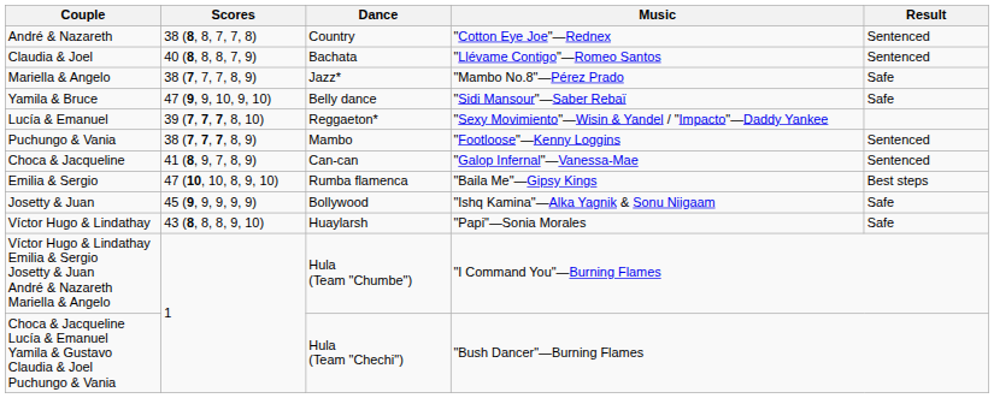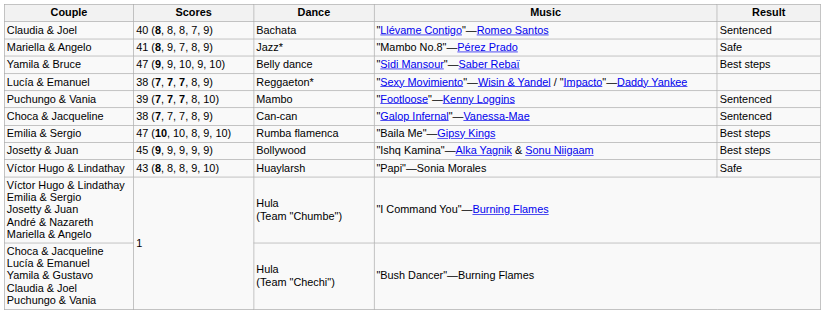 <table class="wikitable sortable" style="width:95%; white-space:nowrap">
 <tr>
 <th style="width:15%;">Couple</th>
 <th style="width:14%;">Scores</th>
 <th style="width:14%;">Dance</th>
 <th style="width:40%;">Music</th>
 <th style="width:12%;">Result</th>
-</tr>
-<tr>
-<td>André & Nazareth</td>
-<td>38 (<strong>8</strong>, 8, 7, 7, 8)</td>
-<td> Country</td>
-<td>"<a href='#'>Cotton Eye Joe</a>"—<a href='#'>Rednex</a></td>
-<td>Sentenced</td>
 </tr>
 <tr>
 <td>Claudia & Joel</td>
 <td>40 (<strong>8</strong>, 8, 8, 7, 9)</td>
 <td> Bachata</td>
 <td>"<a href='#'>Llévame Contigo</a>"—<a href='#'>Romeo Santos</a></td>
 <td>Sentenced</td>
 </tr>
 <tr>
 <td>Mariella & Angelo</td>
-<td>38 (<strong>7</strong>, 7, 7, 8, 9)</td>
+<td>41 (<strong>8</strong>, 9, 7, 8, 9)</td>
 <td>Jazz*</td>
 <td>"Mambo No.8"—<a href='#'>Pérez Prado</a></td>
 <td>Safe</td>
 </tr>
 <tr>
 <td>Yamila & Bruce</td>
 <td>47 (<strong>9</strong>, 9, 10, 9, 10)</td>
 <td> Belly dance</td>
 <td>"<a href='#'>Sidi Mansour</a>"—<a href='#'>Saber Rebaï</a></td>
-<td>Safe</td>
+<td>Best steps</td>
 </tr>
 <tr>
 <td>Lucía & Emanuel</td>
-<td>39 (<strong>7</strong>, <strong>7</strong>, <strong>7</strong>, 8, 10)</td>
+<td>38 (<strong>7</strong>, <strong>7</strong>, <strong>7</strong>, 8, 9)</td>
 <td>Reggaeton*</td>
 <td>"<a href='#'>Sexy Movimiento</a>"—<a href='#'>Wisin & Yandel</a> / "<a href='#'>Impacto</a>"—<a href='#'>Daddy Yankee</a></td>
 <td></td>
 </tr>
 <tr>
 <td>Puchungo & Vania</td>
-<td>38 (<strong>7</strong>, <strong>7</strong>, <strong>7</strong>, 8, 9)</td>
+<td>39 (<strong>7</strong>, <strong>7</strong>, <strong>7</strong>, 8, 10)</td>
 <td> Mambo</td>
 <td>"<a href='#'>Footloose</a>"—<a href='#'>Kenny Loggins</a></td>
 <td>Sentenced</td>
 </tr>
 <tr>
 <td>Choca & Jacqueline</td>
-<td>41 (<strong>8</strong>, 9, 7, 8, 9)</td>
+<td>38 (<strong>7</strong>, 7, 7, 8, 9)</td>
 <td> Can-can</td>
 <td>"<a href='#'>Galop Infernal</a>"—<a href='#'>Vanessa-Mae</a></td>
 <td>Sentenced</td>
 </tr>
 <tr>
 <td>Emilia & Sergio</td>
 <td>47 (<strong>10</strong>, 10, 8, 9, 10)</td>
 <td> Rumba flamenca</td>
 <td>"Baila Me"—<a href='#'>Gipsy Kings</a></td>
 <td>Best steps</td>
 </tr>
 <tr>
 <td>Josetty & Juan</td>
 <td>45 (<strong>9</strong>, 9, 9, 9, 9)</td>
 <td> Bollywood</td>
 <td>"Ishq Kamina"—<a href='#'>Alka Yagnik</a> & <a href='#'>Sonu Niigaam</a></td>
-<td>Safe</td>
+<td>Best steps</td>
 </tr>
 <tr>
 <td>Víctor Hugo & Lindathay</td>
 <td>43 (<strong>8</strong>, 8, 8, 9, 10)</td>
 <td> Huaylarsh</td>
 <td>"Papi"—Sonia Morales</td>
 <td>Safe</td>
 </tr>
 <tr>
 <td>Víctor Hugo & Lindathay<br>Emilia & Sergio<br>Josetty & Juan<br>André & Nazareth<br>Mariella & Angelo</td>
 <td rowspan=2>1</td>
 <td>Hula<br>(Team "Chumbe")</td>
 <td colspan="2">"I Command You"—<a href='#'>Burning Flames</a></td>
 </tr>
 <tr>
 <td>Choca & Jacqueline<br>Lucía & Emanuel<br>Yamila & Gustavo<br>Claudia & Joel<br>Puchungo & Vania</td>
 <td>Hula<br>(Team "Chechi")</td>
 <td colspan="2">"Bush Dancer"—Burning Flames</td>
 </tr>
 </table>
